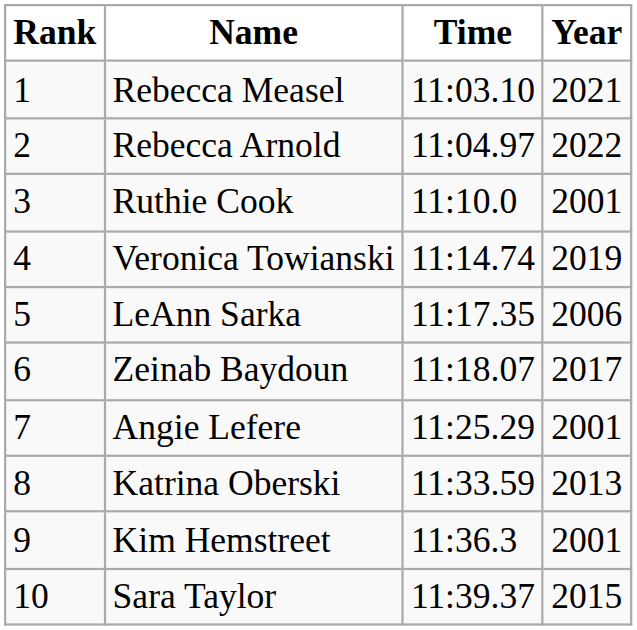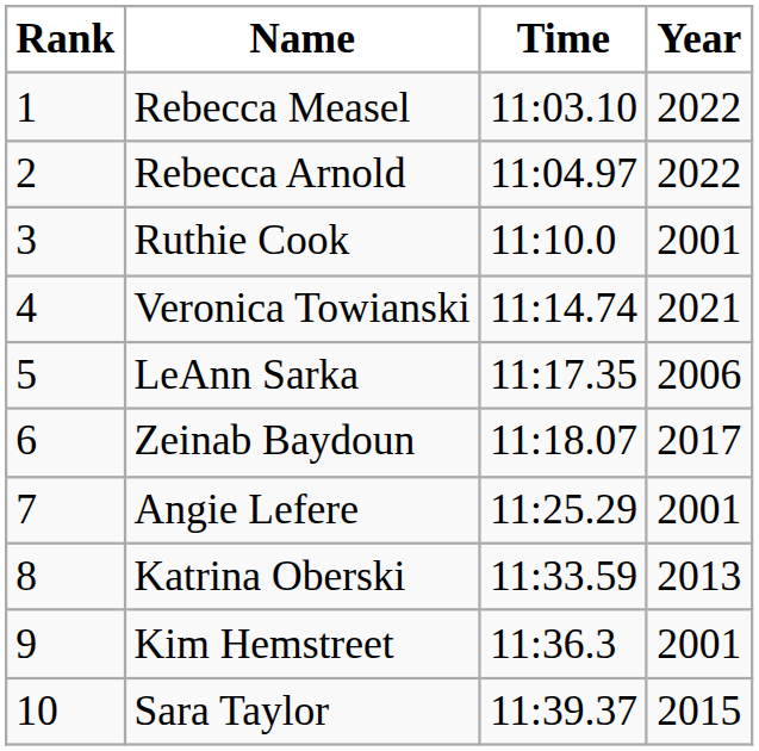 <table class="wikitable">
 <tr>
 <th style="background:white">Rank</th>
 <th style="background:white">Name</th>
 <th style="background:white">Time</th>
 <th style="background:white">Year</th>
 </tr>
 <tr>
 <td>1</td>
 <td>Rebecca Measel</td>
 <td>11:03.10</td>
-<td>2021</td>
+<td>2022</td>
 </tr>
 <tr>
 <td>2</td>
 <td>Rebecca Arnold</td>
 <td>11:04.97</td>
 <td>2022</td>
 </tr>
 <tr>
 <td>3</td>
 <td>Ruthie Cook</td>
 <td>11:10.0</td>
 <td>2001</td>
 </tr>
 <tr>
 <td>4</td>
 <td>Veronica Towianski</td>
 <td>11:14.74</td>
-<td>2019</td>
+<td>2021</td>
 </tr>
 <tr>
 <td>5</td>
 <td>LeAnn Sarka</td>
 <td>11:17.35</td>
 <td>2006</td>
 </tr>
 <tr>
 <td>6</td>
 <td>Zeinab Baydoun</td>
 <td>11:18.07</td>
 <td>2017</td>
 </tr>
 <tr>
 <td>7</td>
 <td>Angie Lefere</td>
 <td>11:25.29</td>
 <td>2001</td>
 </tr>
 <tr>
 <td>8</td>
 <td>Katrina Oberski</td>
 <td>11:33.59</td>
 <td>2013</td>
 </tr>
 <tr>
 <td>9</td>
 <td>Kim Hemstreet</td>
 <td>11:36.3</td>
 <td>2001</td>
 </tr>
 <tr>
 <td>10</td>
 <td>Sara Taylor</td>
 <td>11:39.37</td>
 <td>2015</td>
 </tr>
 </table>
